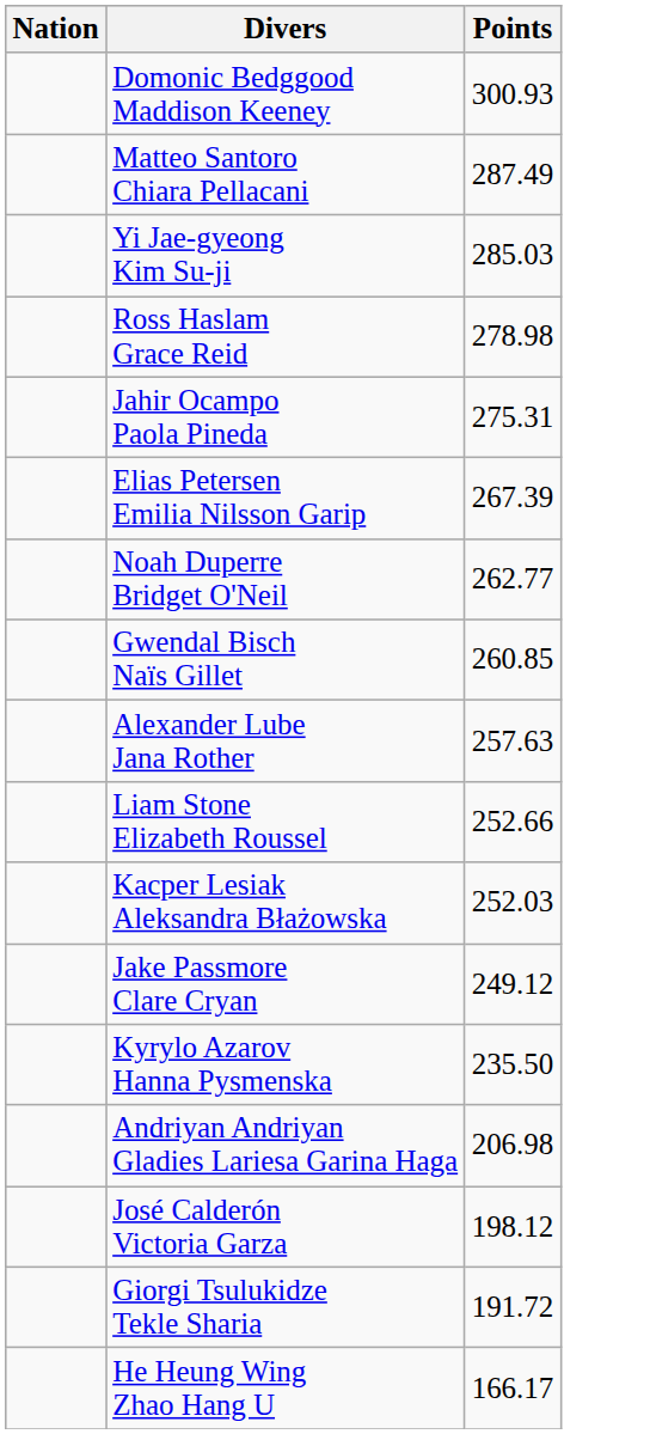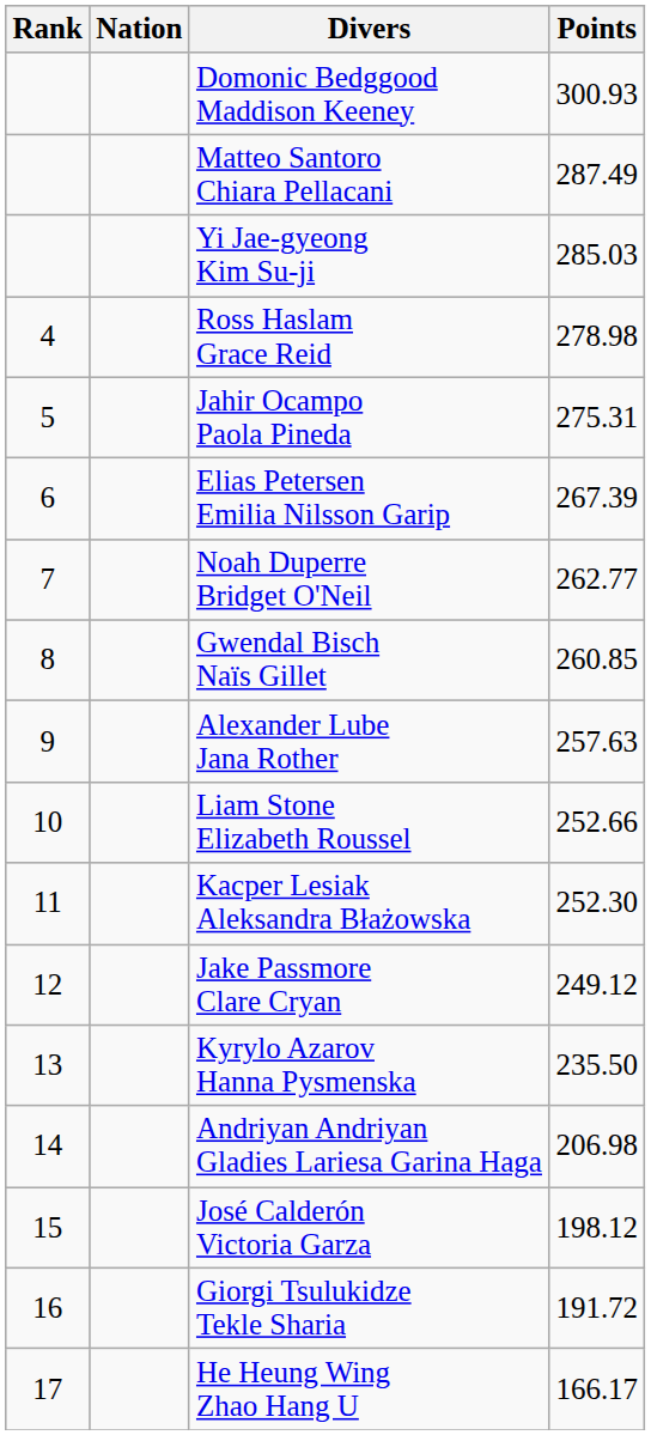 <table class="wikitable sortable" style="text-align:center">
 <tr>
+<th>Rank</th>
 <th>Nation</th>
 <th>Divers</th>
 <th>Points</th>
 </tr>
 <tr>
+<td></td>
 <td align=left></td>
 <td align=left><a href='#'>Domonic Bedggood</a><br><a href='#'>Maddison Keeney</a></td>
 <td>300.93</td>
 </tr>
 <tr>
+<td></td>
 <td align=left></td>
 <td align=left><a href='#'>Matteo Santoro</a><br><a href='#'>Chiara Pellacani</a></td>
 <td>287.49</td>
 </tr>
 <tr>
+<td></td>
 <td align=left></td>
 <td align=left><a href='#'>Yi Jae-gyeong</a><br><a href='#'>Kim Su-ji</a></td>
 <td>285.03</td>
 </tr>
 <tr>
+<td>4</td>
 <td align=left></td>
 <td align=left><a href='#'>Ross Haslam</a><br><a href='#'>Grace Reid</a></td>
 <td>278.98</td>
 </tr>
 <tr>
+<td>5</td>
 <td align=left></td>
 <td align=left><a href='#'>Jahir Ocampo</a><br><a href='#'>Paola Pineda</a></td>
 <td>275.31</td>
 </tr>
 <tr>
+<td>6</td>
 <td align=left></td>
 <td align=left><a href='#'>Elias Petersen</a><br><a href='#'>Emilia Nilsson Garip</a></td>
 <td>267.39</td>
 </tr>
 <tr>
+<td>7</td>
 <td align=left></td>
 <td align=left><a href='#'>Noah Duperre</a><br><a href='#'>Bridget O'Neil</a></td>
 <td>262.77</td>
 </tr>
 <tr>
+<td>8</td>
 <td align=left></td>
 <td align=left><a href='#'>Gwendal Bisch</a><br><a href='#'>Naïs Gillet</a></td>
 <td>260.85</td>
 </tr>
 <tr>
+<td>9</td>
 <td align=left></td>
 <td align=left><a href='#'>Alexander Lube</a><br><a href='#'>Jana Rother</a></td>
 <td>257.63</td>
 </tr>
 <tr>
+<td>10</td>
 <td align=left></td>
 <td align=left><a href='#'>Liam Stone</a><br><a href='#'>Elizabeth Roussel</a></td>
 <td>252.66</td>
 </tr>
 <tr>
+<td>11</td>
 <td align=left></td>
 <td align=left><a href='#'>Kacper Lesiak</a><br><a href='#'>Aleksandra Błażowska</a></td>
-<td>252.03</td>
+<td>252.30</td>
 </tr>
 <tr>
+<td>12</td>
 <td align=left></td>
 <td align=left><a href='#'>Jake Passmore</a><br><a href='#'>Clare Cryan</a></td>
 <td>249.12</td>
 </tr>
 <tr>
+<td>13</td>
 <td align=left></td>
 <td align=left><a href='#'>Kyrylo Azarov</a><br><a href='#'>Hanna Pysmenska</a></td>
 <td>235.50</td>
 </tr>
 <tr>
+<td>14</td>
 <td align=left></td>
 <td align=left><a href='#'>Andriyan Andriyan</a><br><a href='#'>Gladies Lariesa Garina Haga</a></td>
 <td>206.98</td>
 </tr>
 <tr>
+<td>15</td>
 <td align=left></td>
 <td align=left><a href='#'>José Calderón</a><br><a href='#'>Victoria Garza</a></td>
 <td>198.12</td>
 </tr>
 <tr>
+<td>16</td>
 <td align=left></td>
 <td align=left><a href='#'>Giorgi Tsulukidze</a><br><a href='#'>Tekle Sharia</a></td>
 <td>191.72</td>
 </tr>
 <tr>
+<td>17</td>
 <td align=left></td>
 <td align=left><a href='#'>He Heung Wing</a><br><a href='#'>Zhao Hang U</a></td>
 <td>166.17</td>
 </tr>
 </table>
